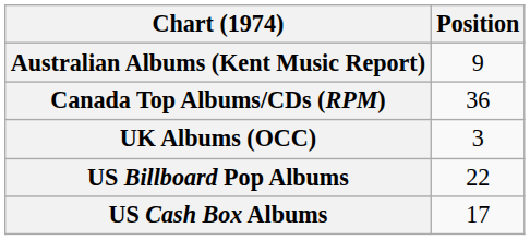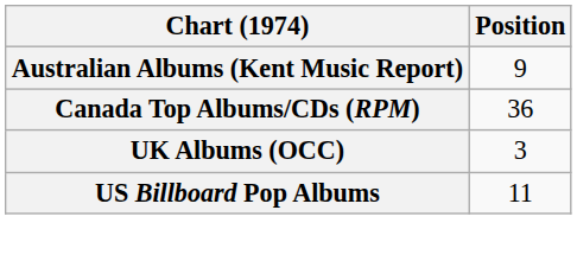 <table class="wikitable sortable plainrowheaders" style="text-align:center;">
 <tr>
 <th scope="col">Chart (1974)</th>
 <th scope="col">Position</th>
 </tr>
 <tr>
 <th scope="row">Australian Albums (Kent Music Report)</th>
 <td style="text-align:center;">9</td>
 </tr>
 <tr>
 <th scope="row">Canada Top Albums/CDs (<em>RPM</em>)</th>
 <td style="text-align:center;">36</td>
 </tr>
 <tr>
 <th scope="row">UK Albums (OCC)</th>
 <td style="text-align:center;">3</td>
 </tr>
 <tr>
 <th scope="row">US <em>Billboard</em> Pop Albums</th>
-<td style="text-align:center;">22</td>
-</tr>
-<tr>
-<th scope="row">US <em>Cash Box</em> Albums</th>
-<td style="text-align:center;">17</td>
+<td style="text-align:center;">11</td>
 </tr>
 </table>
